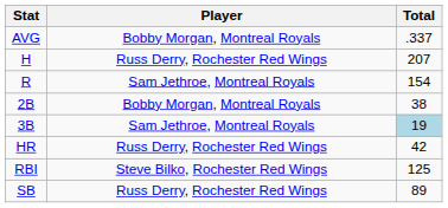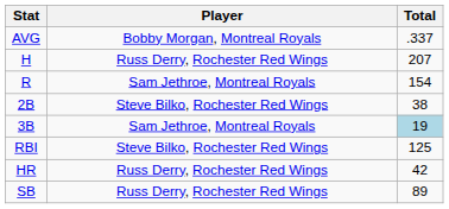 <table class="wikitable" width="40%" style="text-align:center;">
 <tr>
 <th width="5%">Stat</th>
 <th width="60%">Player</th>
 <th width="5%">Total</th>
 </tr>
 <tr>
 <td><a href='#'>AVG</a></td>
 <td><a href='#'>Bobby Morgan</a>, <a href='#'>Montreal Royals</a></td>
 <td>.337</td>
 </tr>
 <tr>
 <td><a href='#'>H</a></td>
 <td><a href='#'>Russ Derry</a>, <a href='#'>Rochester Red Wings</a></td>
 <td>207</td>
 </tr>
 <tr>
 <td><a href='#'>R</a></td>
 <td><a href='#'>Sam Jethroe</a>, <a href='#'>Montreal Royals</a></td>
 <td>154</td>
 </tr>
 <tr>
 <td><a href='#'>2B</a></td>
-<td><a href='#'>Bobby Morgan</a>, <a href='#'>Montreal Royals</a></td>
+<td><a href='#'>Steve Bilko</a>, <a href='#'>Rochester Red Wings</a></td>
 <td>38</td>
 </tr>
 <tr>
 <td><a href='#'>3B</a></td>
 <td><a href='#'>Sam Jethroe</a>, <a href='#'>Montreal Royals</a></td>
 <td style="background: lightblue;">19</td>
 </tr>
 <tr>
+<td><a href='#'>RBI</a></td>
+<td><a href='#'>Steve Bilko</a>, <a href='#'>Rochester Red Wings</a></td>
+<td>125</td>
+</tr>
+<tr>
 <td><a href='#'>HR</a></td>
 <td><a href='#'>Russ Derry</a>, <a href='#'>Rochester Red Wings</a></td>
 <td>42</td>
-</tr>
-<tr>
-<td><a href='#'>RBI</a></td>
-<td><a href='#'>Steve Bilko</a>, <a href='#'>Rochester Red Wings</a></td>
-<td>125</td>
 </tr>
 <tr>
 <td><a href='#'>SB</a></td>
 <td><a href='#'>Russ Derry</a>, <a href='#'>Rochester Red Wings</a></td>
 <td>89</td>
 </tr>
 </table>
